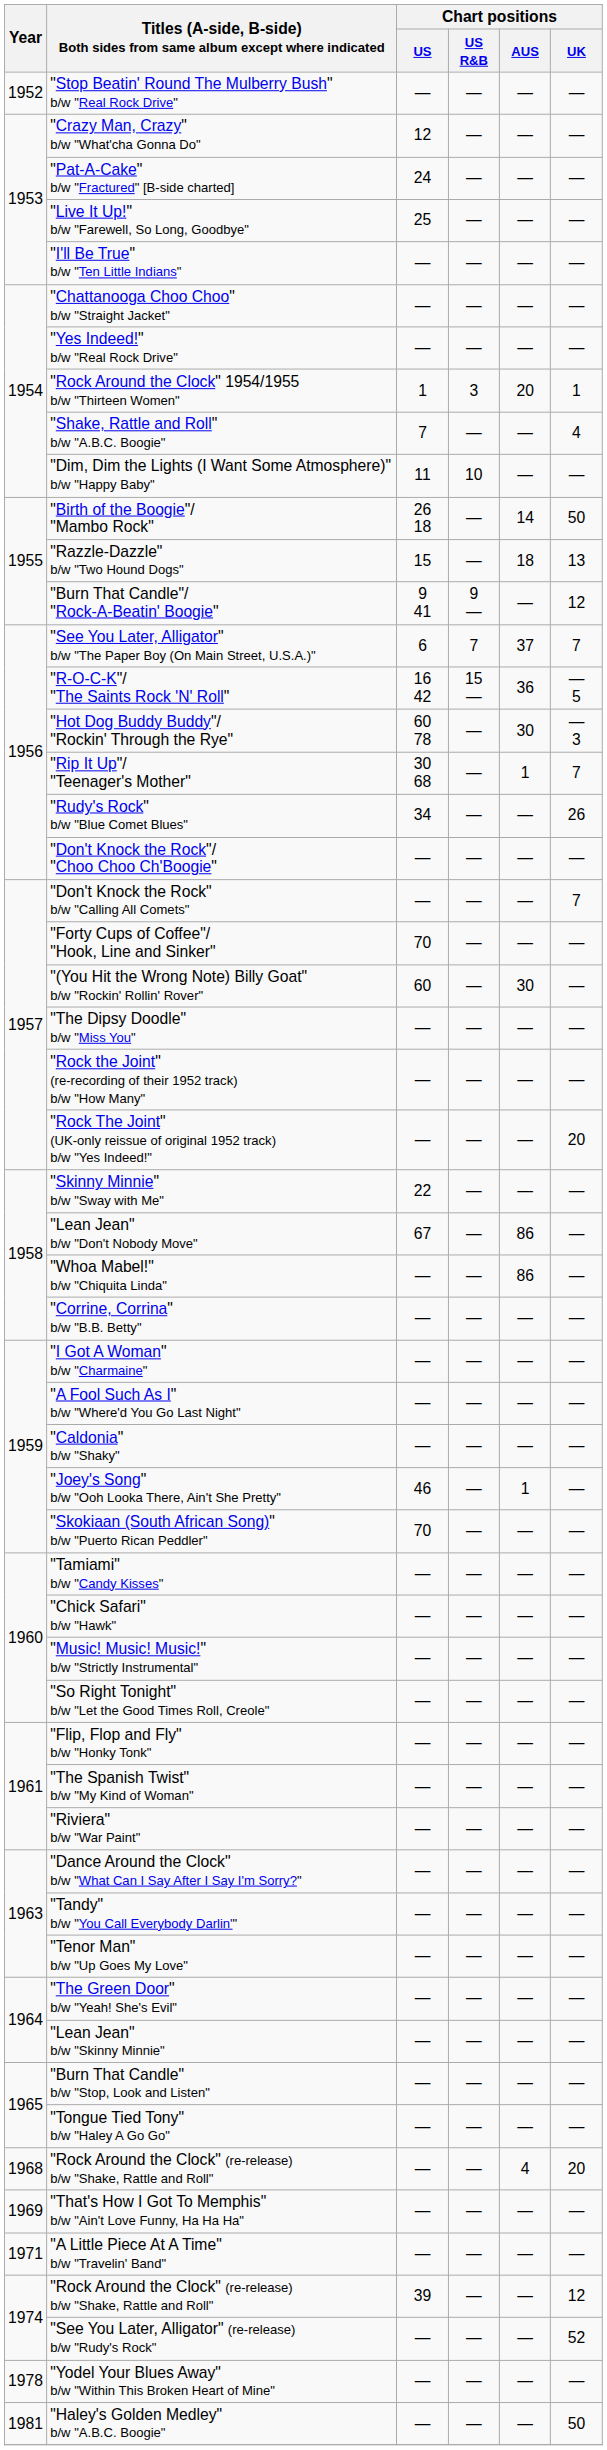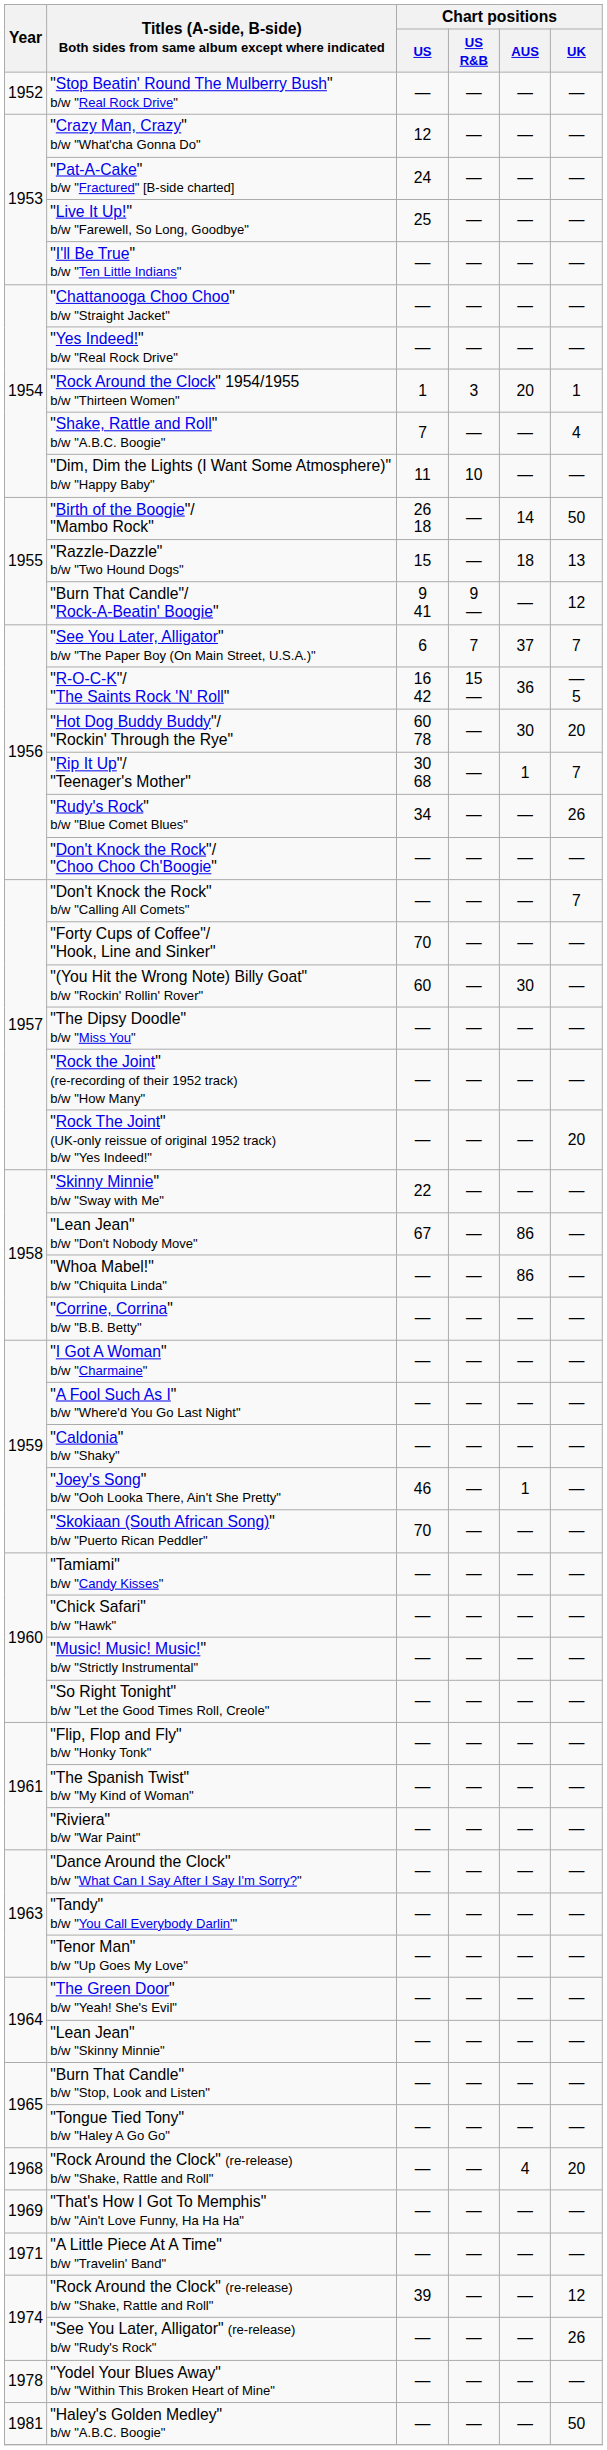 <table class="wikitable">
 <tr>
 <th rowspan="2">Year</th>
 <th width="350" rowspan="2">Titles (A-side, B-side)<br><small>Both sides from same album except where indicated</small></th>
 <th colspan="4">Chart positions</th>
 </tr>
 <tr>
 <th width="45"><small><a href='#'>US</a><br></small></th>
 <th width="45"><small><a href='#'>US R&B</a><br></small></th>
 <th width="45"><a href='#'><small>AUS</small></a></th>
 <th width="45"><small><a href='#'>UK</a></small></th>
 </tr>
 <tr>
 <td rowspan="1">1952</td>
 <td>"<a href='#'>Stop Beatin' Round The Mulberry Bush</a>"<br><small>b/w "<a href='#'>Real Rock Drive</a>"</small></td>
 <td align="center">—</td>
 <td align="center">—</td>
 <td align="center">—</td>
 <td align="center">—</td>
 </tr>
 <tr>
 <td rowspan="4">1953</td>
 <td>"<a href='#'>Crazy Man, Crazy</a>"<br><small>b/w "What'cha Gonna Do"</small></td>
 <td align="center">12</td>
 <td align="center">—</td>
 <td align="center">—</td>
 <td align="center">—</td>
 </tr>
 <tr>
 <td>"<a href='#'>Pat-A-Cake</a>"<br><small>b/w "<a href='#'>Fractured</a>" [B-side charted]</small></td>
 <td align="center">24</td>
 <td align="center">—</td>
 <td align="center">—</td>
 <td align="center">—</td>
 </tr>
 <tr>
 <td>"<a href='#'>Live It Up!</a>"<br><small>b/w "Farewell, So Long, Goodbye"</small></td>
 <td align="center">25</td>
 <td align="center">—</td>
 <td align="center">—</td>
 <td align="center">—</td>
 </tr>
 <tr>
 <td>"<a href='#'>I'll Be True</a>"<br><small>b/w "<a href='#'>Ten Little Indians</a>"</small></td>
 <td align="center">—</td>
 <td align="center">—</td>
 <td align="center">—</td>
 <td align="center">—</td>
 </tr>
 <tr>
 <td rowspan="5">1954</td>
 <td>"<a href='#'>Chattanooga Choo Choo</a>"<br><small>b/w "Straight Jacket"</small></td>
 <td align="center">—</td>
 <td align="center">—</td>
 <td align="center">—</td>
 <td align="center">—</td>
 </tr>
 <tr>
 <td>"<a href='#'>Yes Indeed!</a>"<br><small>b/w "Real Rock Drive"</small></td>
 <td align="center">—</td>
 <td align="center">—</td>
 <td align="center">—</td>
 <td align="center">—</td>
 </tr>
 <tr>
 <td>"<a href='#'>Rock Around the Clock</a>" 1954/1955<br><small>b/w "Thirteen Women"</small></td>
 <td align="center">1</td>
 <td align="center">3</td>
 <td align="center">20</td>
 <td align="center">1</td>
 </tr>
 <tr>
 <td>"<a href='#'>Shake, Rattle and Roll</a>"<br><small>b/w "A.B.C. Boogie"</small></td>
 <td align="center">7</td>
 <td align="center">—</td>
 <td align="center">—</td>
 <td align="center">4</td>
 </tr>
 <tr>
 <td>"Dim, Dim the Lights (I Want Some Atmosphere)"<br><small>b/w "Happy Baby"</small></td>
 <td align="center">11</td>
 <td align="center">10</td>
 <td align="center">—</td>
 <td align="center">—</td>
 </tr>
 <tr>
 <td rowspan="3">1955</td>
 <td scope="row">"<a href='#'>Birth of the Boogie</a>"/<br>"Mambo Rock"</td>
 <td align="center">26<br>18</td>
 <td align="center">—</td>
 <td align="center">14</td>
 <td align="center">50</td>
 </tr>
 <tr>
 <td>"Razzle-Dazzle"<br><small>b/w "Two Hound Dogs"</small></td>
 <td align="center">15</td>
 <td align="center">—</td>
 <td align="center">18</td>
 <td align="center">13</td>
 </tr>
 <tr>
 <td scope="row">"Burn That Candle"/<br>"<a href='#'>Rock-A-Beatin' Boogie</a>"</td>
 <td align="center">9<br>41</td>
 <td align="center">9<br>—</td>
 <td align="center">—</td>
 <td align="center">12</td>
 </tr>
 <tr>
 <td rowspan="6">1956</td>
 <td>"<a href='#'>See You Later, Alligator</a>"<br><small>b/w "The Paper Boy (On Main Street, U.S.A.)"</small></td>
 <td align="center">6</td>
 <td align="center">7</td>
 <td align="center">37</td>
 <td align="center">7</td>
 </tr>
 <tr>
 <td scope="row">"<a href='#'>R-O-C-K</a>"/<br>"<a href='#'>The Saints Rock 'N' Roll</a>"</td>
 <td align="center">16<br>42</td>
 <td align="center">15<br>—</td>
 <td align="center">36</td>
 <td align="center">—<br>5</td>
 </tr>
 <tr>
 <td scope="row">"<a href='#'>Hot Dog Buddy Buddy</a>"/<br>"Rockin' Through the Rye"</td>
 <td align="center">60<br>78</td>
 <td align="center">—</td>
 <td align="center">30</td>
-<td align="center">—<br>3</td>
+<td align="center">20</td>
 </tr>
 <tr>
 <td scope="row">"<a href='#'>Rip It Up</a>"/<br>"Teenager's Mother"</td>
 <td align="center">30<br>68</td>
 <td align="center">—</td>
 <td align="center">1</td>
 <td align="center">7</td>
 </tr>
 <tr>
 <td>"<a href='#'>Rudy's Rock</a>"<br><small>b/w "Blue Comet Blues"</small></td>
 <td align="center">34</td>
 <td align="center">—</td>
 <td align="center">—</td>
 <td align="center">26</td>
 </tr>
 <tr>
 <td scope="row">"<a href='#'>Don't Knock the Rock</a>"/<br>"<a href='#'>Choo Choo Ch'Boogie</a>"</td>
 <td align="center">—</td>
 <td align="center">—</td>
 <td align="center">—</td>
 <td align="center">—</td>
 </tr>
 <tr>
 <td rowspan="6">1957</td>
 <td>"Don't Knock the Rock"<br><small>b/w "Calling All Comets"</small></td>
 <td align="center">—</td>
 <td align="center">—</td>
 <td align="center">—</td>
 <td align="center">7</td>
 </tr>
 <tr>
 <td scope="row">"Forty Cups of Coffee"/<br>"Hook, Line and Sinker"</td>
 <td align="center">70</td>
 <td align="center">—</td>
 <td align="center">—</td>
 <td align="center">—</td>
 </tr>
 <tr>
 <td>"(You Hit the Wrong Note) Billy Goat"<br><small>b/w "Rockin' Rollin' Rover"</small></td>
 <td align="center">60</td>
 <td align="center">—</td>
 <td align="center">30</td>
 <td align="center">—</td>
 </tr>
 <tr>
 <td>"The Dipsy Doodle"<br><small>b/w "<a href='#'>Miss You</a>"</small></td>
 <td align="center">—</td>
 <td align="center">—</td>
 <td align="center">—</td>
 <td align="center">—</td>
 </tr>
 <tr>
 <td>"<a href='#'>Rock the Joint</a>"<br><small>(re-recording of their 1952 track)<br>b/w "How Many"</small></td>
 <td align="center">—</td>
 <td align="center">—</td>
 <td align="center">—</td>
 <td align="center">—</td>
 </tr>
 <tr>
 <td>"<a href='#'>Rock The Joint</a>"<br><small>(UK-only reissue of original 1952 track)<br>b/w "Yes Indeed!"</small></td>
 <td align="center">—</td>
 <td align="center">—</td>
 <td align="center">—</td>
 <td align="center">20</td>
 </tr>
 <tr>
 <td rowspan="4">1958</td>
 <td>"<a href='#'>Skinny Minnie</a>"<br><small>b/w "Sway with Me"</small></td>
 <td align="center">22</td>
 <td align="center">—</td>
 <td align="center">—</td>
 <td align="center">—</td>
 </tr>
 <tr>
 <td>"Lean Jean"<br><small>b/w "Don't Nobody Move"</small></td>
 <td align="center">67</td>
 <td align="center">—</td>
 <td align="center">86</td>
 <td align="center">—</td>
 </tr>
 <tr>
 <td>"Whoa Mabel!"<br><small>b/w "Chiquita Linda"</small></td>
 <td align="center">—</td>
 <td align="center">—</td>
 <td align="center">86</td>
 <td align="center">—</td>
 </tr>
 <tr>
 <td>"<a href='#'>Corrine, Corrina</a>"<br><small>b/w "B.B. Betty"</small></td>
 <td align="center">—</td>
 <td align="center">—</td>
 <td align="center">—</td>
 <td align="center">—</td>
 </tr>
 <tr>
 <td rowspan="5">1959</td>
 <td>"<a href='#'>I Got A Woman</a>"<br><small>b/w "<a href='#'>Charmaine</a>"</small></td>
 <td align="center">—</td>
 <td align="center">—</td>
 <td align="center">—</td>
 <td align="center">—</td>
 </tr>
 <tr>
 <td>"<a href='#'>A Fool Such As I</a>"<br><small>b/w "Where'd You Go Last Night"</small></td>
 <td align="center">—</td>
 <td align="center">—</td>
 <td align="center">—</td>
 <td align="center">—</td>
 </tr>
 <tr>
 <td>"<a href='#'>Caldonia</a>"<br><small>b/w "Shaky"</small></td>
 <td align="center">—</td>
 <td align="center">—</td>
 <td align="center">—</td>
 <td align="center">—</td>
 </tr>
 <tr>
 <td>"<a href='#'>Joey's Song</a>"<br><small>b/w "Ooh Looka There, Ain't She Pretty"</small></td>
 <td align="center">46</td>
 <td align="center">—</td>
 <td align="center">1</td>
 <td align="center">—</td>
 </tr>
 <tr>
 <td>"<a href='#'>Skokiaan (South African Song)</a>"<br><small>b/w "Puerto Rican Peddler"</small></td>
 <td align="center">70</td>
 <td align="center">—</td>
 <td align="center">—</td>
 <td align="center">—</td>
 </tr>
 <tr>
 <td rowspan="4">1960</td>
 <td>"Tamiami"<br><small>b/w "<a href='#'>Candy Kisses</a>"</small></td>
 <td align="center">—</td>
 <td align="center">—</td>
 <td align="center">—</td>
 <td align="center">—</td>
 </tr>
 <tr>
 <td>"Chick Safari"<br><small>b/w "Hawk"</small></td>
 <td align="center">—</td>
 <td align="center">—</td>
 <td align="center">—</td>
 <td align="center">—</td>
 </tr>
 <tr>
 <td>"<a href='#'>Music! Music! Music!</a>"<br><small>b/w "Strictly Instrumental"</small></td>
 <td align="center">—</td>
 <td align="center">—</td>
 <td align="center">—</td>
 <td align="center">—</td>
 </tr>
 <tr>
 <td>"So Right Tonight"<br><small>b/w "Let the Good Times Roll, Creole"</small></td>
 <td align="center">—</td>
 <td align="center">—</td>
 <td align="center">—</td>
 <td align="center">—</td>
 </tr>
 <tr>
 <td rowspan="3">1961</td>
 <td>"Flip, Flop and Fly"<br><small>b/w "Honky Tonk"</small></td>
 <td align="center">—</td>
 <td align="center">—</td>
 <td align="center">—</td>
 <td align="center">—</td>
 </tr>
 <tr>
 <td>"The Spanish Twist"<br><small>b/w "My Kind of Woman"</small></td>
 <td align="center">—</td>
 <td align="center">—</td>
 <td align="center">—</td>
 <td align="center">—</td>
 </tr>
 <tr>
 <td>"Riviera"<br><small>b/w "War Paint"</small></td>
 <td align="center">—</td>
 <td align="center">—</td>
 <td align="center">—</td>
 <td align="center">—</td>
 </tr>
 <tr>
 <td rowspan="3">1963</td>
 <td>"Dance Around the Clock"<br><small>b/w "<a href='#'>What Can I Say After I Say I'm Sorry?</a>"</small></td>
 <td align="center">—</td>
 <td align="center">—</td>
 <td align="center">—</td>
 <td align="center">—</td>
 </tr>
 <tr>
 <td>"Tandy"<br><small>b/w "<a href='#'>You Call Everybody Darlin'</a>"</small></td>
 <td align="center">—</td>
 <td align="center">—</td>
 <td align="center">—</td>
 <td align="center">—</td>
 </tr>
 <tr>
 <td>"Tenor Man"<br><small>b/w "Up Goes My Love"</small></td>
 <td align="center">—</td>
 <td align="center">—</td>
 <td align="center">—</td>
 <td align="center">—</td>
 </tr>
 <tr>
 <td rowspan="2">1964</td>
 <td>"<a href='#'>The Green Door</a>"<br><small>b/w "Yeah! She's Evil"</small></td>
 <td align="center">—</td>
 <td align="center">—</td>
 <td align="center">—</td>
 <td align="center">—</td>
 </tr>
 <tr>
 <td>"Lean Jean"<br><small>b/w "Skinny Minnie"</small></td>
 <td align="center">—</td>
 <td align="center">—</td>
 <td align="center">—</td>
 <td align="center">—</td>
 </tr>
 <tr>
 <td rowspan="2">1965</td>
 <td>"Burn That Candle"<br><small>b/w "Stop, Look and Listen"</small></td>
 <td align="center">—</td>
 <td align="center">—</td>
 <td align="center">—</td>
 <td align="center">—</td>
 </tr>
 <tr>
 <td>"Tongue Tied Tony"<br><small>b/w "Haley A Go Go"</small></td>
 <td align="center">—</td>
 <td align="center">—</td>
 <td align="center">—</td>
 <td align="center">—</td>
 </tr>
 <tr>
 <td>1968</td>
 <td>"Rock Around the Clock" <small>(re-release)</small><br><small>b/w "Shake, Rattle and Roll"</small></td>
 <td align="center">—</td>
 <td align="center">—</td>
 <td align="center">4</td>
 <td align="center">20</td>
 </tr>
 <tr>
 <td>1969</td>
 <td>"That's How I Got To Memphis"<br><small>b/w "Ain't Love Funny, Ha Ha Ha"</small></td>
 <td align="center">—</td>
 <td align="center">—</td>
 <td align="center">—</td>
 <td align="center">—</td>
 </tr>
 <tr>
 <td>1971</td>
 <td>"A Little Piece At A Time"<br><small>b/w "Travelin' Band"</small></td>
 <td align="center">—</td>
 <td align="center">—</td>
 <td align="center">—</td>
 <td align="center">—</td>
 </tr>
 <tr>
 <td rowspan="2">1974</td>
 <td>"Rock Around the Clock" <small>(re-release)</small><br><small>b/w "Shake, Rattle and Roll"</small></td>
 <td align="center">39</td>
 <td align="center">—</td>
 <td align="center">—</td>
 <td align="center">12</td>
 </tr>
 <tr>
 <td>"See You Later, Alligator" <small>(re-release)</small><br><small>b/w "Rudy's Rock"</small></td>
 <td align="center">—</td>
 <td align="center">—</td>
 <td align="center">—</td>
-<td align="center">52</td>
+<td align="center">26</td>
 </tr>
 <tr>
 <td>1978</td>
 <td>"Yodel Your Blues Away"<br><small>b/w "Within This Broken Heart of Mine"</small></td>
 <td align="center">—</td>
 <td align="center">—</td>
 <td align="center">—</td>
 <td align="center">—</td>
 </tr>
 <tr>
 <td>1981</td>
 <td>"Haley's Golden Medley"<br><small>b/w "A.B.C. Boogie"</small></td>
 <td align="center">—</td>
 <td align="center">—</td>
 <td align="center">—</td>
 <td align="center">50</td>
 </tr>
 <tr>
 </tr>
 </table>
